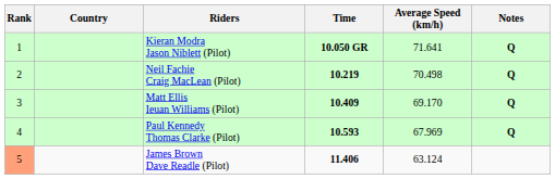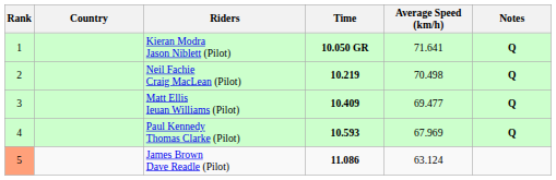 <table class="wikitable" style="text-align:center;">
 <tr>
 <th>Rank</th>
 <th style="width:10em;">Country</th>
 <th style="width:15em;">Riders</th>
 <th style="width:7em;">Time</th>
 <th style="width:8em;">Average Speed (km/h)</th>
 <th style="width:7em;">Notes</th>
 </tr>
 <tr bgcolor=ccffcc>
 <td>1</td>
 <td align=left></td>
 <td align=left><a href='#'>Kieran Modra</a><br><a href='#'>Jason Niblett</a> (Pilot)</td>
 <td><strong>10.050 GR</strong></td>
 <td>71.641</td>
 <td><strong>Q</strong></td>
 </tr>
 <tr bgcolor=ccffcc>
 <td>2</td>
 <td align=left></td>
 <td align=left><a href='#'>Neil Fachie</a><br><a href='#'>Craig MacLean</a> (Pilot)</td>
 <td><strong>10.219</strong></td>
 <td>70.498</td>
 <td><strong>Q</strong></td>
 </tr>
 <tr bgcolor=ccffcc>
 <td>3</td>
 <td align=left></td>
 <td align=left><a href='#'>Matt Ellis</a><br><a href='#'>Ieuan Williams</a> (Pilot)</td>
 <td><strong>10.409</strong></td>
-<td>69.170</td>
+<td>69.477</td>
 <td><strong>Q</strong></td>
 </tr>
 <tr bgcolor=ccffcc>
 <td>4</td>
 <td align=left></td>
 <td align=left><a href='#'>Paul Kennedy</a><br><a href='#'>Thomas Clarke</a> (Pilot)</td>
 <td><strong>10.593</strong></td>
 <td>67.969</td>
 <td><strong>Q</strong></td>
 </tr>
 <tr>
 <td style="background: lightsalmon;">5</td>
 <td align=left></td>
 <td align=left><a href='#'>James Brown</a><br><a href='#'>Dave Readle</a> (Pilot)</td>
-<td><strong>11.406</strong></td>
+<td><strong>11.086</strong></td>
 <td>63.124</td>
 <td></td>
 </tr>
 </table>
